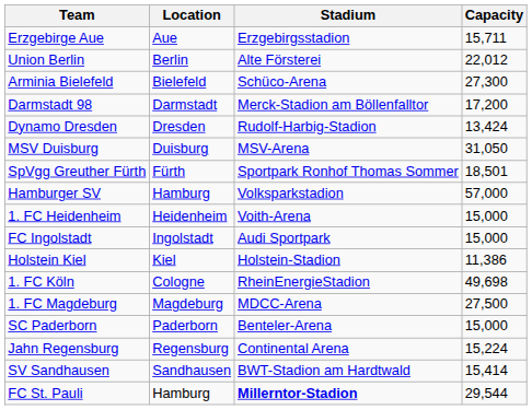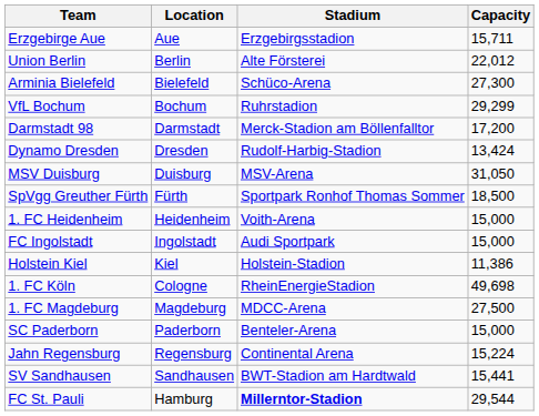 <table class="wikitable sortable" style="text-align:left;">
 <tr>
 <th>Team</th>
 <th>Location</th>
 <th>Stadium</th>
 <th>Capacity</th>
 </tr>
 <tr>
 <td data-sort-value="Aue"><a href='#'>Erzgebirge Aue</a></td>
 <td><a href='#'>Aue</a></td>
 <td><a href='#'>Erzgebirgsstadion</a></td>
 <td>15,711</td>
 </tr>
 <tr>
 <td data-sort-value="Berlin"><a href='#'>Union Berlin</a></td>
 <td><a href='#'>Berlin</a></td>
 <td><a href='#'>Alte Försterei</a></td>
 <td>22,012</td>
 </tr>
 <tr>
 <td data-sort-value="Bielefeld"><a href='#'>Arminia Bielefeld</a></td>
 <td><a href='#'>Bielefeld</a></td>
 <td><a href='#'>Schüco-Arena</a></td>
 <td>27,300</td>
 </tr>
 <tr>
+<td data-sort-value="Bochum"><a href='#'>VfL Bochum</a></td>
+<td><a href='#'>Bochum</a></td>
+<td><a href='#'>Ruhrstadion</a></td>
+<td>29,299</td>
+</tr>
+<tr>
 <td data-sort-value="Darmstadt"><a href='#'>Darmstadt 98</a></td>
 <td><a href='#'>Darmstadt</a></td>
 <td><a href='#'>Merck-Stadion am Böllenfalltor</a></td>
 <td>17,200</td>
 </tr>
 <tr>
 <td data-sort-value="Dresden"><a href='#'>Dynamo Dresden</a></td>
 <td><a href='#'>Dresden</a></td>
 <td><a href='#'>Rudolf-Harbig-Stadion</a></td>
 <td>13,424</td>
 </tr>
 <tr>
 <td data-sort-value="Duisburg"><a href='#'>MSV Duisburg</a></td>
 <td><a href='#'>Duisburg</a></td>
 <td><a href='#'>MSV-Arena</a></td>
 <td>31,050</td>
 </tr>
 <tr>
 <td data-sort-value="Furth"><a href='#'>SpVgg Greuther Fürth</a></td>
 <td><a href='#'>Fürth</a></td>
 <td><a href='#'>Sportpark Ronhof Thomas Sommer</a></td>
-<td>18,501</td>
-</tr>
-<tr>
-<td data-sort-value="Hamburg"><a href='#'>Hamburger SV</a></td>
-<td><a href='#'>Hamburg</a></td>
-<td><a href='#'>Volksparkstadion</a></td>
-<td>57,000</td>
+<td>18,500</td>
 </tr>
 <tr>
 <td data-sort-value="Heidenheim"><a href='#'>1. FC Heidenheim</a></td>
 <td><a href='#'>Heidenheim</a></td>
 <td><a href='#'>Voith-Arena</a></td>
 <td>15,000</td>
 </tr>
 <tr>
 <td data-sort-value="Ingolstadt"><a href='#'>FC Ingolstadt</a></td>
 <td><a href='#'>Ingolstadt</a></td>
 <td><a href='#'>Audi Sportpark</a></td>
 <td>15,000</td>
 </tr>
 <tr>
 <td data-sort-value="Kiel"><a href='#'>Holstein Kiel</a></td>
 <td><a href='#'>Kiel</a></td>
 <td><a href='#'>Holstein-Stadion</a></td>
 <td>11,386</td>
 </tr>
 <tr>
 <td data-sort-value="Koln"><a href='#'>1. FC Köln</a></td>
 <td><a href='#'>Cologne</a></td>
 <td><a href='#'>RheinEnergieStadion</a></td>
 <td>49,698</td>
 </tr>
 <tr>
 <td data-sort-value="Magdeburg"><a href='#'>1. FC Magdeburg</a></td>
 <td><a href='#'>Magdeburg</a></td>
 <td><a href='#'>MDCC-Arena</a></td>
 <td>27,500</td>
 </tr>
 <tr>
 <td data-sort-value="Paderborn"><a href='#'>SC Paderborn</a></td>
 <td><a href='#'>Paderborn</a></td>
 <td><a href='#'>Benteler-Arena</a></td>
 <td>15,000</td>
 </tr>
 <tr>
 <td data-sort-value="Regensburg"><a href='#'>Jahn Regensburg</a></td>
 <td><a href='#'>Regensburg</a></td>
 <td><a href='#'>Continental Arena</a></td>
 <td>15,224</td>
 </tr>
 <tr>
 <td data-sort-value="Sandhausen"><a href='#'>SV Sandhausen</a></td>
 <td><a href='#'>Sandhausen</a></td>
 <td><a href='#'>BWT-Stadion am Hardtwald</a></td>
-<td>15,414</td>
+<td>15,441</td>
 </tr>
 <tr>
 <td data-sort-value="St Pauli"><a href='#'>FC St. Pauli</a></td>
 <td>Hamburg</td>
 <td><strong><a href='#'>Millerntor-Stadion</a></strong></td>
 <td>29,544</td>
 </tr>
 </table>
